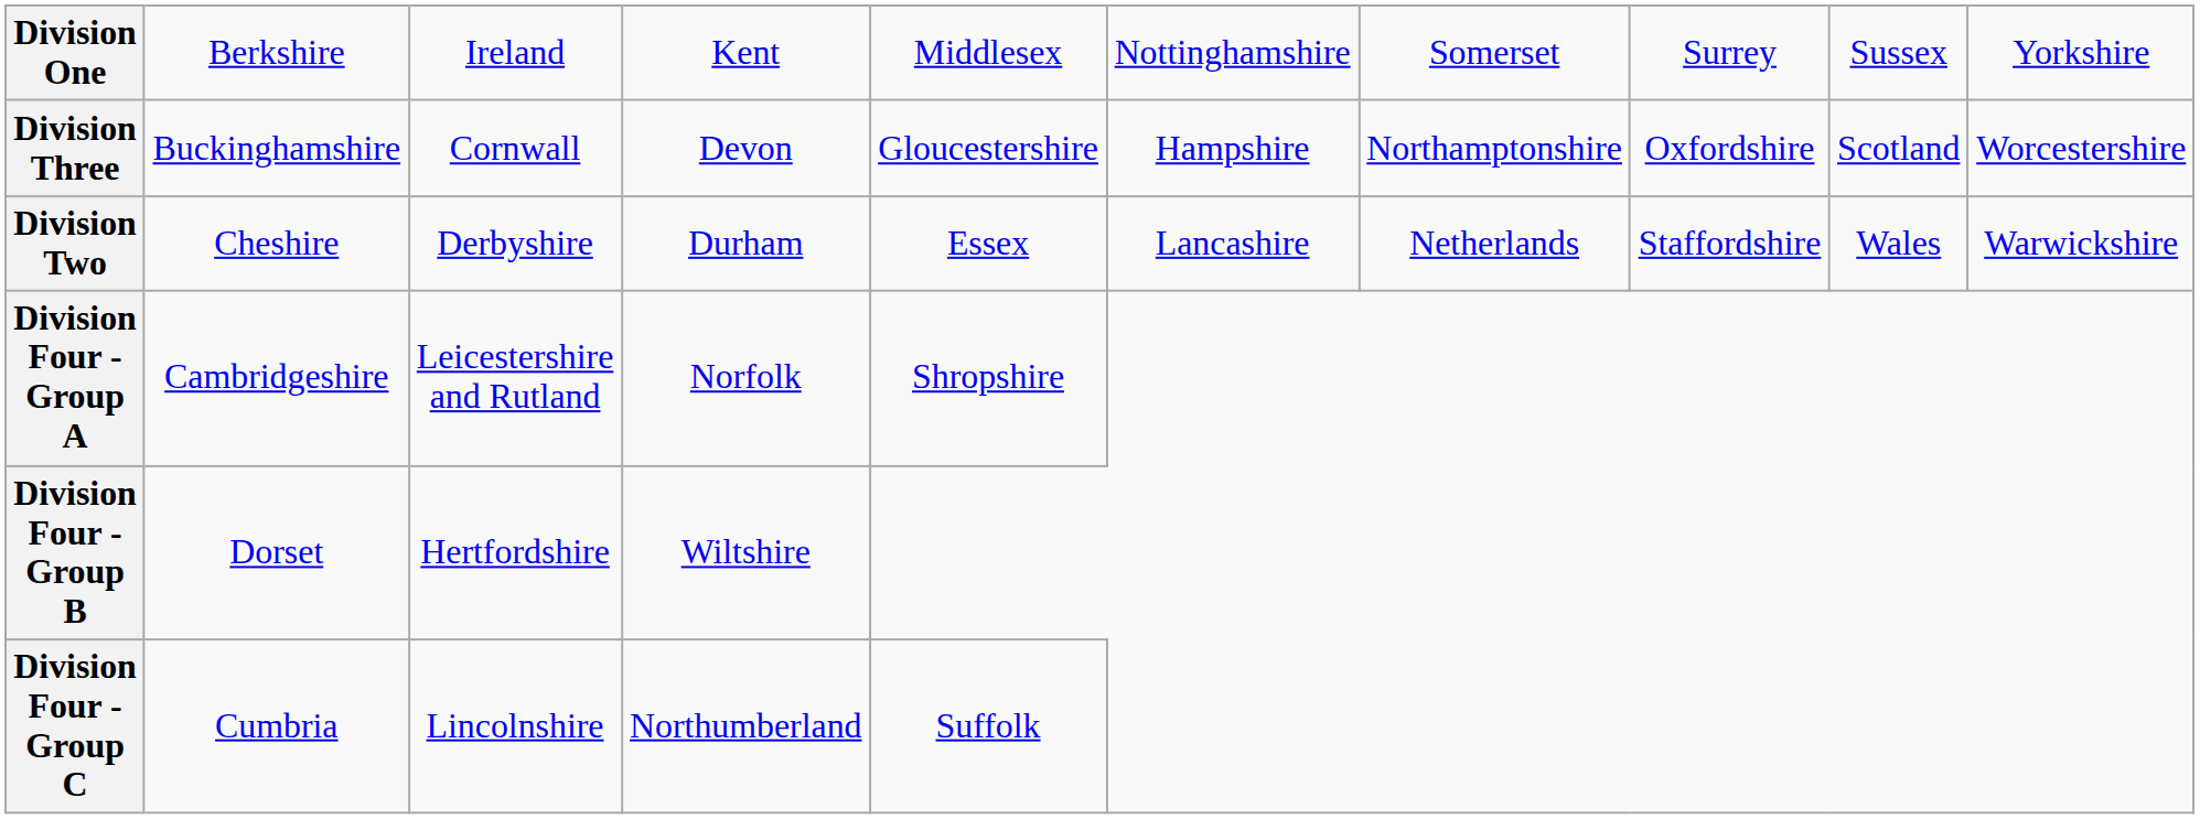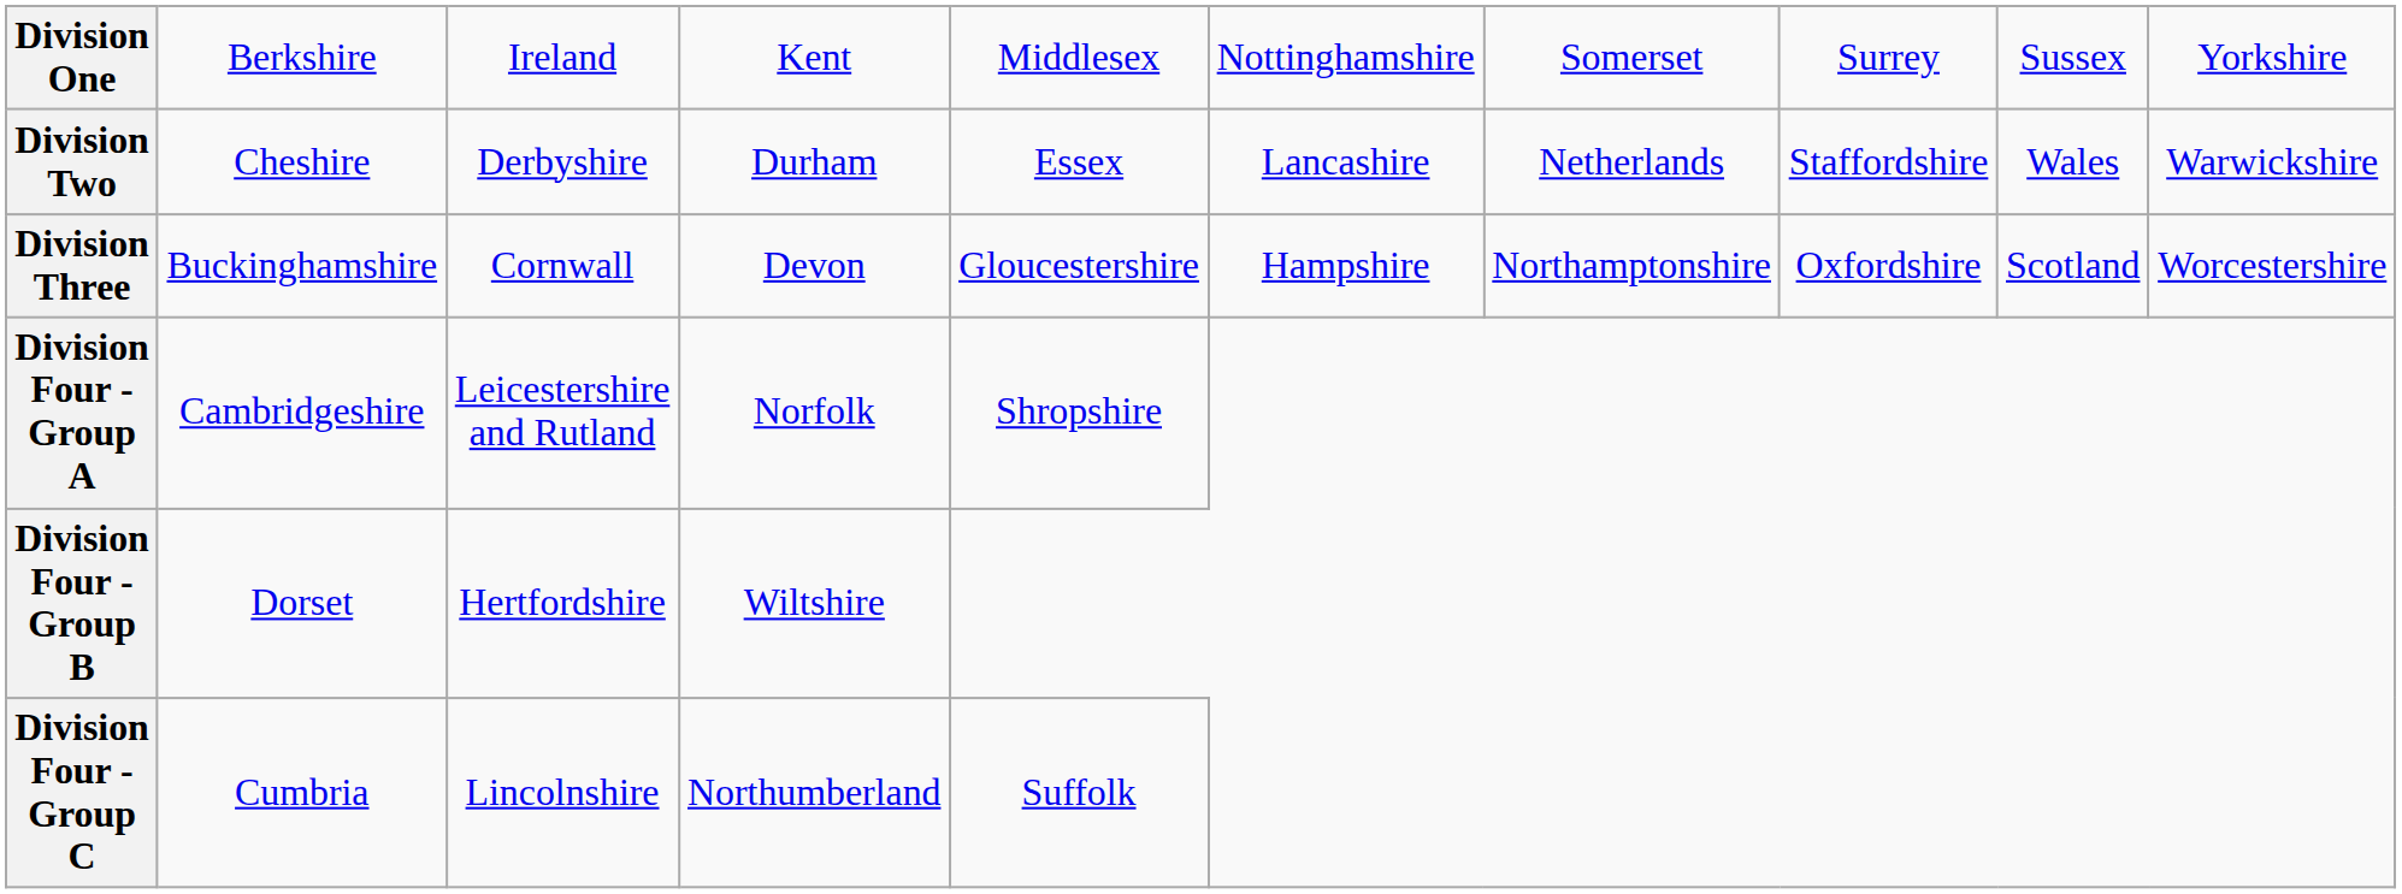 <table class="wikitable" style="text-align: center" style="font-size: 95%; border: 1px #aaaaaa solid; border-collapse: collapse; clear:center;">
 <tr>
 <th>Division One</th>
 <td><a href='#'>Berkshire</a></td>
 <td><a href='#'>Ireland</a></td>
 <td><a href='#'>Kent</a></td>
 <td><a href='#'>Middlesex</a></td>
 <td><a href='#'>Nottinghamshire</a></td>
 <td><a href='#'>Somerset</a></td>
 <td><a href='#'>Surrey</a></td>
 <td><a href='#'>Sussex</a></td>
 <td><a href='#'>Yorkshire</a></td>
 </tr>
 <tr>
+<th>Division Two</th>
+<td><a href='#'>Cheshire</a></td>
+<td><a href='#'>Derbyshire</a></td>
+<td><a href='#'>Durham</a></td>
+<td><a href='#'>Essex</a></td>
+<td><a href='#'>Lancashire</a></td>
+<td><a href='#'>Netherlands</a></td>
+<td><a href='#'>Staffordshire</a></td>
+<td><a href='#'>Wales</a></td>
+<td><a href='#'>Warwickshire</a></td>
+</tr>
+<tr>
 <th>Division Three</th>
 <td><a href='#'>Buckinghamshire</a></td>
 <td><a href='#'>Cornwall</a></td>
 <td><a href='#'>Devon</a></td>
 <td><a href='#'>Gloucestershire</a></td>
 <td><a href='#'>Hampshire</a></td>
 <td><a href='#'>Northamptonshire</a></td>
 <td><a href='#'>Oxfordshire</a></td>
 <td><a href='#'>Scotland</a></td>
 <td><a href='#'>Worcestershire</a></td>
-</tr>
-<tr>
-<th>Division Two</th>
-<td><a href='#'>Cheshire</a></td>
-<td><a href='#'>Derbyshire</a></td>
-<td><a href='#'>Durham</a></td>
-<td><a href='#'>Essex</a></td>
-<td><a href='#'>Lancashire</a></td>
-<td><a href='#'>Netherlands</a></td>
-<td><a href='#'>Staffordshire</a></td>
-<td><a href='#'>Wales</a></td>
-<td><a href='#'>Warwickshire</a></td>
 </tr>
 <tr>
 <th>Division Four - Group A</th>
 <td><a href='#'>Cambridgeshire</a></td>
 <td><a href='#'>Leicestershire and Rutland</a></td>
 <td><a href='#'>Norfolk</a></td>
 <td><a href='#'>Shropshire</a></td>
 </tr>
 <tr>
 <th>Division Four - Group B</th>
 <td><a href='#'>Dorset</a></td>
 <td><a href='#'>Hertfordshire</a></td>
 <td><a href='#'>Wiltshire</a></td>
 </tr>
 <tr>
 <th>Division Four - Group C</th>
 <td><a href='#'>Cumbria</a></td>
 <td><a href='#'>Lincolnshire</a></td>
 <td><a href='#'>Northumberland</a></td>
 <td><a href='#'>Suffolk</a></td>
 </tr>
 </table>
